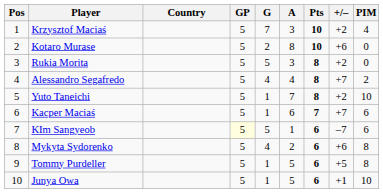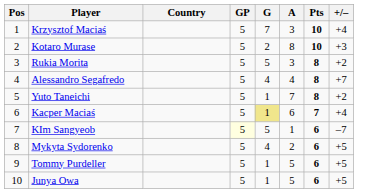 <table class="wikitable sortable" style="text-align: center;">
 <tr>
 <th width=30>Pos</th>
 <th width=165>Player</th>
 <th width=125>Country</th>
 <th width=30>GP</th>
 <th width=30>G</th>
 <th width=30>A</th>
 <th width=30>Pts</th>
 <th width=30>+/–</th>
-<th width=30>PIM</th>
 </tr>
 <tr>
 <td>1</td>
 <td align=left><a href='#'>Krzysztof Maciaś</a></td>
 <td align=left></td>
 <td>5</td>
 <td>7</td>
 <td>3</td>
 <td><strong>10</strong></td>
-<td>+2</td>
-<td>4</td>
+<td>+4</td>
 </tr>
 <tr>
 <td>2</td>
 <td align=left><a href='#'>Kotaro Murase</a></td>
 <td align=left></td>
 <td>5</td>
 <td>2</td>
 <td>8</td>
 <td><strong>10</strong></td>
-<td>+6</td>
-<td>0</td>
+<td>+3</td>
 </tr>
 <tr>
 <td>3</td>
 <td align=left><a href='#'>Rukia Morita</a></td>
 <td align=left></td>
 <td>5</td>
 <td>5</td>
 <td>3</td>
 <td><strong>8</strong></td>
 <td>+2</td>
-<td>0</td>
 </tr>
 <tr>
 <td>4</td>
 <td align=left><a href='#'>Alessandro Segafredo</a></td>
 <td align=left></td>
 <td>5</td>
 <td>4</td>
 <td>4</td>
 <td><strong>8</strong></td>
 <td>+7</td>
-<td>2</td>
 </tr>
 <tr>
 <td>5</td>
 <td align=left><a href='#'>Yuto Taneichi</a></td>
 <td align=left></td>
 <td>5</td>
 <td>1</td>
 <td>7</td>
 <td><strong>8</strong></td>
 <td>+2</td>
-<td>10</td>
 </tr>
 <tr>
 <td>6</td>
 <td align=left><a href='#'>Kacper Maciaś</a></td>
 <td align=left></td>
 <td>5</td>
-<td>1</td>
+<td style="background: khaki;">1</td>
 <td>6</td>
 <td><strong>7</strong></td>
-<td>+7</td>
-<td>6</td>
+<td>+4</td>
 </tr>
 <tr>
 <td>7</td>
 <td align=left><a href='#'>KIm Sangyeob</a></td>
 <td align=left></td>
 <td style="background: lightyellow;">5</td>
 <td>5</td>
 <td>1</td>
 <td><strong>6</strong></td>
 <td>–7</td>
-<td>6</td>
 </tr>
 <tr>
 <td>8</td>
 <td align=left><a href='#'>Mykyta Sydorenko</a></td>
 <td align=left></td>
 <td>5</td>
 <td>4</td>
 <td>2</td>
 <td><strong>6</strong></td>
-<td>+6</td>
-<td>8</td>
+<td>+5</td>
 </tr>
 <tr>
 <td>9</td>
 <td align=left><a href='#'>Tommy Purdeller</a></td>
 <td align=left></td>
 <td>5</td>
 <td>1</td>
 <td>5</td>
 <td><strong>6</strong></td>
 <td>+5</td>
-<td>8</td>
 </tr>
 <tr>
 <td>10</td>
 <td align=left><a href='#'>Junya Owa</a></td>
 <td align=left></td>
 <td>5</td>
 <td>1</td>
 <td>5</td>
 <td><strong>6</strong></td>
-<td>+1</td>
-<td>10</td>
+<td>+5</td>
 </tr>
 </table>
